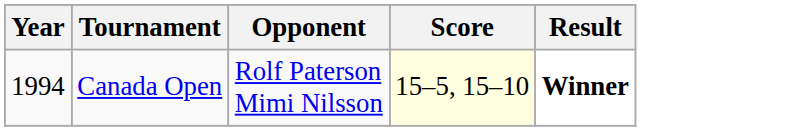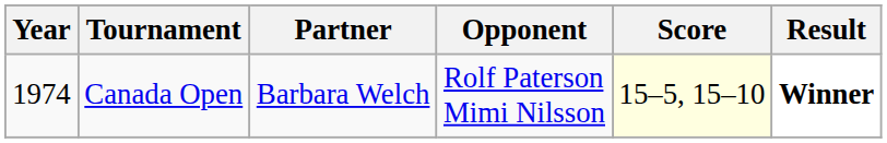 <table class="sortable wikitable" style="font-size: 90%;">
 <tr>
 <th>Year</th>
 <th>Tournament</th>
+<th>Partner</th>
 <th>Opponent</th>
 <th>Score</th>
 <th>Result</th>
 </tr>
 <tr>
-<td align="center">1994</td>
+<td align="center">1974</td>
 <td><a href='#'>Canada Open</a></td>
+<td> <a href='#'>Barbara Welch</a></td>
 <td> <a href='#'>Rolf Paterson</a><br> <a href='#'>Mimi Nilsson</a></td>
 <td style="background: lightyellow;">15–5, 15–10</td>
 <td style="text-align:left; background:white"> <strong>Winner</strong></td>
 </tr>
 </table>
